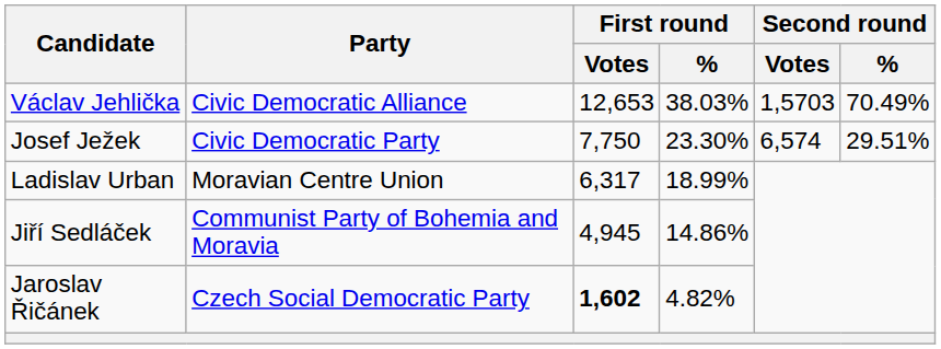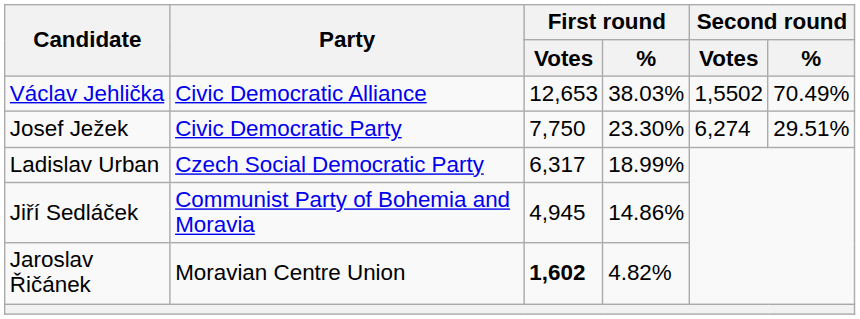 <table class=wikitable>
 <tr>
 <th rowspan=2>Candidate</th>
 <th rowspan=2>Party</th>
 <th colspan=2>First round</th>
 <th colspan=2>Second round</th>
 </tr>
 <tr>
 <th>Votes</th>
 <th>%</th>
 <th>Votes</th>
 <th>%</th>
 </tr>
 <tr>
 <td><a href='#'>Václav Jehlička</a></td>
 <td><a href='#'>Civic Democratic Alliance</a></td>
 <td>12,653</td>
 <td>38.03%</td>
-<td>1,5703</td>
+<td>1,5502</td>
 <td>70.49%</td>
 </tr>
 <tr>
 <td>Josef Ježek</td>
 <td><a href='#'>Civic Democratic Party</a></td>
 <td>7,750</td>
 <td>23.30%</td>
-<td>6,574</td>
+<td>6,274</td>
 <td>29.51%</td>
 </tr>
 <tr>
 <td>Ladislav Urban</td>
-<td>Moravian Centre Union</td>
+<td><a href='#'>Czech Social Democratic Party</a></td>
 <td>6,317</td>
 <td>18.99%</td>
 <td colspan=2 rowspan=3></td>
 </tr>
 <tr>
 <td>Jiří Sedláček</td>
 <td><a href='#'>Communist Party of Bohemia and Moravia</a></td>
 <td>4,945</td>
 <td>14.86%</td>
 </tr>
 <tr>
 <td>Jaroslav Řičánek</td>
-<td><a href='#'>Czech Social Democratic Party</a></td>
+<td>Moravian Centre Union</td>
 <td><strong>1,602</strong></td>
 <td>4.82%</td>
 </tr>
 <tr>
 <th colspan=8></th>
 </tr>
 </table>
